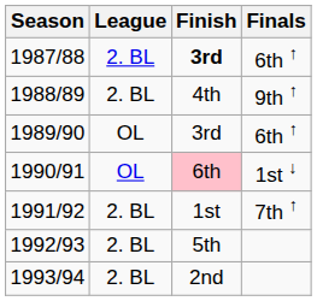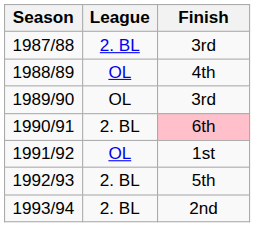 <table class="wikitable zebra" style="width: 230px; text-align: center;">
 <tr>
 <th style="width:50px;">Season</th>
 <th style="width:35px;">League</th>
 <th style="width:70px;">Finish</th>
-<th style="width:75px;">Finals</th>
 </tr>
 <tr>
 <td>1987/88</td>
 <td><a href='#'>2. BL</a></td>
-<td><strong>3rd</strong></td>
-<td>6th <sup>↑</sup></td>
+<td>3rd</td>
 </tr>
 <tr>
 <td>1988/89</td>
-<td>2. BL</td>
+<td><a href='#'>OL</a></td>
 <td>4th</td>
-<td>9th <sup>↑</sup></td>
 </tr>
 <tr>
 <td>1989/90</td>
 <td>OL</td>
 <td>3rd</td>
-<td>6th <sup>↑</sup></td>
 </tr>
 <tr>
 <td>1990/91</td>
-<td><a href='#'>OL</a></td>
+<td>2. BL</td>
 <td style="background: pink;">6th</td>
-<td>1st <sup>↓</sup></td>
 </tr>
 <tr>
 <td>1991/92</td>
-<td>2. BL</td>
+<td><a href='#'>OL</a></td>
 <td>1st</td>
-<td>7th <sup>↑</sup></td>
 </tr>
 <tr>
 <td>1992/93</td>
 <td>2. BL</td>
 <td>5th</td>
-<td></td>
 </tr>
 <tr>
 <td>1993/94</td>
 <td>2. BL</td>
 <td>2nd</td>
-<td></td>
 </tr>
 </table>
